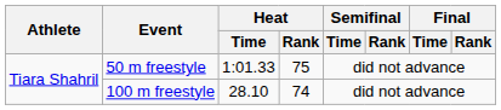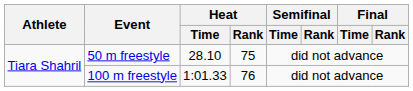 <table class=wikitable style="font-size:90%">
 <tr>
 <th rowspan="2">Athlete</th>
 <th rowspan="2">Event</th>
 <th colspan="2">Heat</th>
 <th colspan="2">Semifinal</th>
 <th colspan="2">Final</th>
 </tr>
 <tr style="font-size:95%">
 <th>Time</th>
 <th>Rank</th>
 <th>Time</th>
 <th>Rank</th>
 <th>Time</th>
 <th>Rank</th>
 </tr>
 <tr align=center>
 <td align=left rowspan=2><a href='#'>Tiara Shahril</a></td>
 <td align=left><a href='#'>50 m freestyle</a></td>
-<td>1:01.33</td>
+<td>28.10</td>
 <td>75</td>
 <td colspan=4>did not advance</td>
 </tr>
 <tr align=center>
 <td align=left><a href='#'>100 m freestyle</a></td>
-<td>28.10</td>
-<td>74</td>
+<td>1:01.33</td>
+<td>76</td>
 <td colspan=4>did not advance</td>
 </tr>
 </table>
